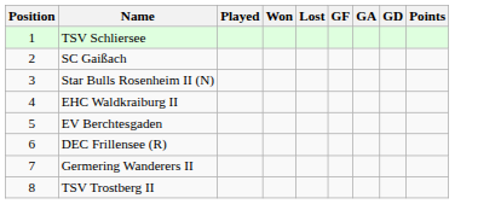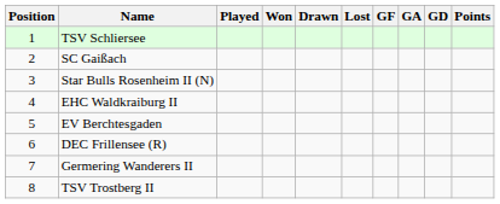 <table class="wikitable">
 <tr align="center">
 <th>Position</th>
 <th>Name</th>
 <th>Played</th>
 <th>Won</th>
+<th>Drawn</th>
 <th>Lost</th>
 <th>GF</th>
 <th>GA</th>
 <th>GD</th>
 <th>Points</th>
 </tr>
 <tr align="center" bgcolor="#dfffdf">
 <td>1</td>
 <td align="left">TSV Schliersee</td>
+<td></td>
 <td></td>
 <td></td>
 <td></td>
 <td></td>
 <td></td>
 <td></td>
 <td></td>
 </tr>
 <tr align="center">
 <td>2</td>
 <td align="left">SC Gaißach</td>
 <td></td>
 <td></td>
 <td></td>
 <td></td>
 <td></td>
 <td></td>
 <td></td>
+<td></td>
 </tr>
 <tr align="center">
 <td>3</td>
 <td align="left">Star Bulls Rosenheim II (N)</td>
+<td></td>
 <td></td>
 <td></td>
 <td></td>
 <td></td>
 <td></td>
 <td></td>
 <td></td>
 </tr>
 <tr align="center">
 <td>4</td>
 <td align="left">EHC Waldkraiburg II</td>
 <td></td>
 <td></td>
 <td></td>
 <td></td>
 <td></td>
 <td></td>
 <td></td>
+<td></td>
 </tr>
 <tr align="center">
 <td>5</td>
 <td align="left">EV Berchtesgaden</td>
+<td></td>
 <td></td>
 <td></td>
 <td></td>
 <td></td>
 <td></td>
 <td></td>
 <td></td>
 </tr>
 <tr align="center">
 <td>6</td>
 <td align="left">DEC Frillensee (R)</td>
 <td></td>
 <td></td>
 <td></td>
 <td></td>
 <td></td>
 <td></td>
 <td></td>
+<td></td>
 </tr>
 <tr align="center">
 <td>7</td>
 <td align="left">Germering Wanderers II</td>
+<td></td>
 <td></td>
 <td></td>
 <td></td>
 <td></td>
 <td></td>
 <td></td>
 <td></td>
 </tr>
 <tr align="center">
 <td>8</td>
 <td align="left">TSV Trostberg II</td>
 <td></td>
 <td></td>
 <td></td>
 <td></td>
 <td></td>
 <td></td>
 <td></td>
+<td></td>
 </tr>
 </table>
